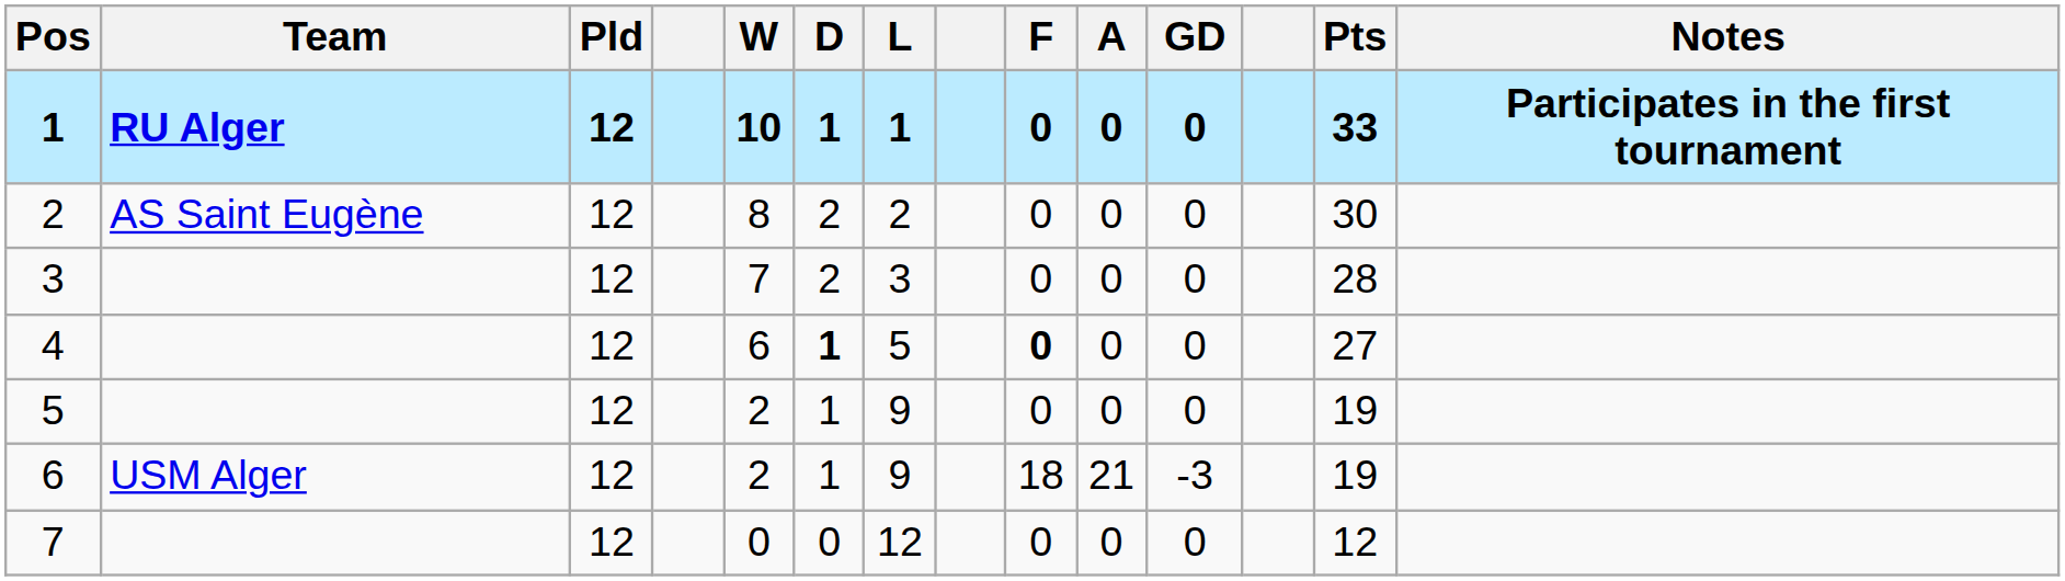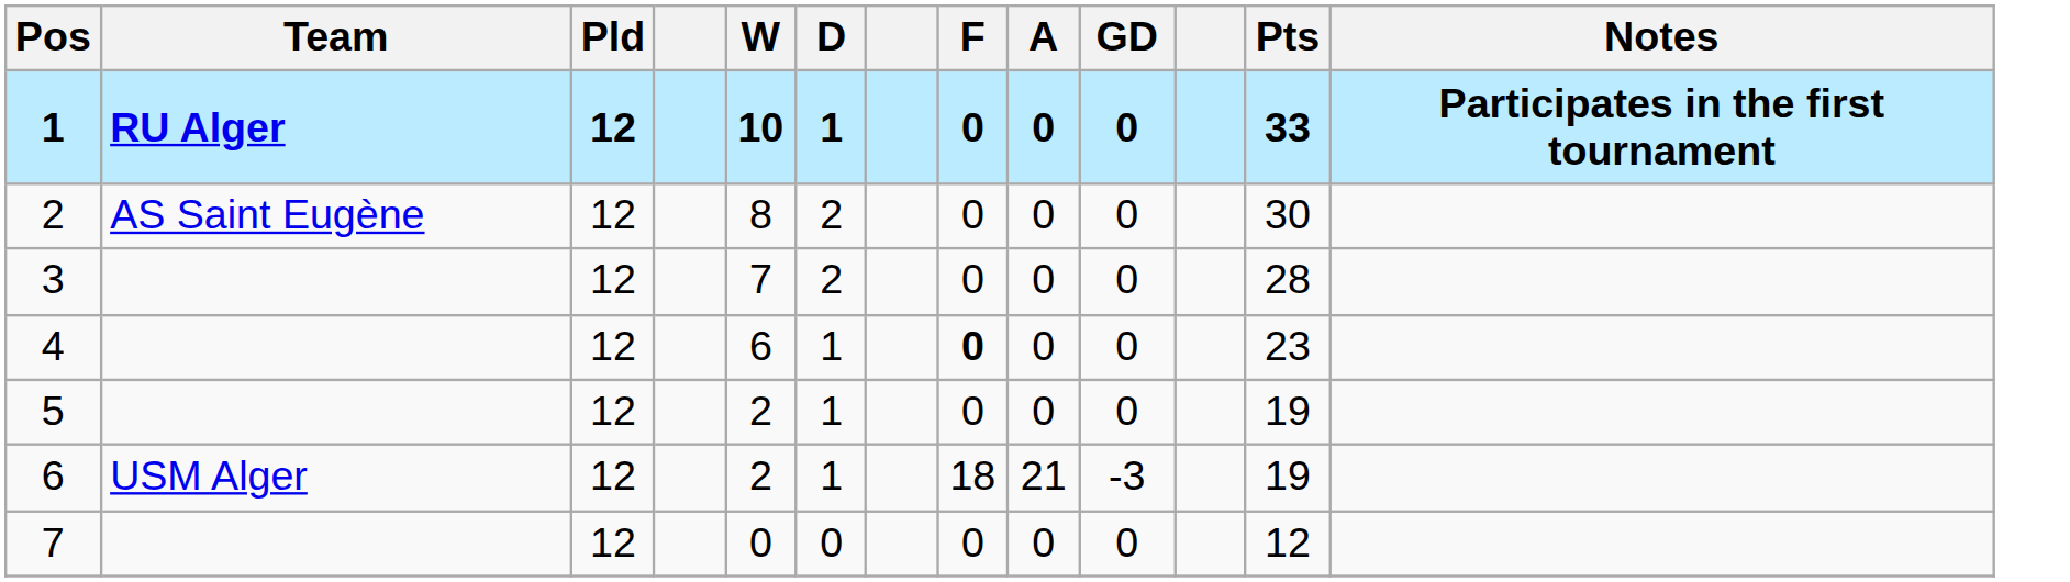 <table class="wikitable" style="text-align: center;">
 <tr>
 <th width=20>Pos</th>
 <th width=175>Team</th>
 <th width=20>Pld</th>
 <th width=20></th>
 <th width=20>W</th>
 <th width=20>D</th>
-<th width=20>L</th>
 <th width=20></th>
 <th width=20>F</th>
 <th width=20>A</th>
 <th width=30>GD</th>
 <th width=20></th>
 <th width=20>Pts</th>
 <th width=250>Notes</th>
 </tr>
 <tr style="background:#BBEBFF;">
 <td><strong>1</strong></td>
 <td align=left><strong><a href='#'>RU Alger</a></strong></td>
 <td><strong>12</strong></td>
 <td></td>
 <td><strong>10</strong></td>
-<td><strong>1</strong></td>
 <td><strong>1</strong></td>
 <td></td>
 <td><strong>0</strong></td>
 <td><strong>0</strong></td>
 <td><strong>0</strong></td>
 <td></td>
 <td><strong>33</strong></td>
 <td><strong>Participates in the first tournament</strong></td>
 </tr>
 <tr>
 <td>2</td>
 <td align=left><a href='#'>AS Saint Eugène</a></td>
 <td>12</td>
 <td></td>
 <td>8</td>
 <td>2</td>
-<td>2</td>
 <td></td>
 <td>0</td>
 <td>0</td>
 <td>0</td>
 <td></td>
 <td>30</td>
 <td></td>
 </tr>
 <tr>
 <td>3</td>
 <td align=left></td>
 <td>12</td>
 <td></td>
 <td>7</td>
 <td>2</td>
-<td>3</td>
 <td></td>
 <td>0</td>
 <td>0</td>
 <td>0</td>
 <td></td>
 <td>28</td>
 <td></td>
 </tr>
 <tr>
 <td>4</td>
 <td align=left></td>
 <td>12</td>
 <td></td>
 <td>6</td>
-<td><strong>1</strong></td>
-<td>5</td>
+<td>1</td>
 <td></td>
 <td><strong>0</strong></td>
 <td>0</td>
 <td>0</td>
 <td></td>
-<td>27</td>
+<td>23</td>
 <td></td>
 </tr>
 <tr>
 <td>5</td>
 <td align=left></td>
 <td>12</td>
 <td></td>
 <td>2</td>
 <td>1</td>
-<td>9</td>
 <td></td>
 <td>0</td>
 <td>0</td>
 <td>0</td>
 <td></td>
 <td>19</td>
 <td></td>
 </tr>
 <tr>
 <td>6</td>
 <td align=left><a href='#'>USM Alger</a></td>
 <td>12</td>
 <td></td>
 <td>2</td>
 <td>1</td>
-<td>9</td>
 <td></td>
 <td>18</td>
 <td>21</td>
 <td>-3</td>
 <td></td>
 <td>19</td>
 <td></td>
 </tr>
 <tr>
 <td>7</td>
 <td align=left></td>
 <td>12</td>
 <td></td>
 <td>0</td>
 <td>0</td>
-<td>12</td>
 <td></td>
 <td>0</td>
 <td>0</td>
 <td>0</td>
 <td></td>
 <td>12</td>
 <td></td>
 </tr>
 </table>
